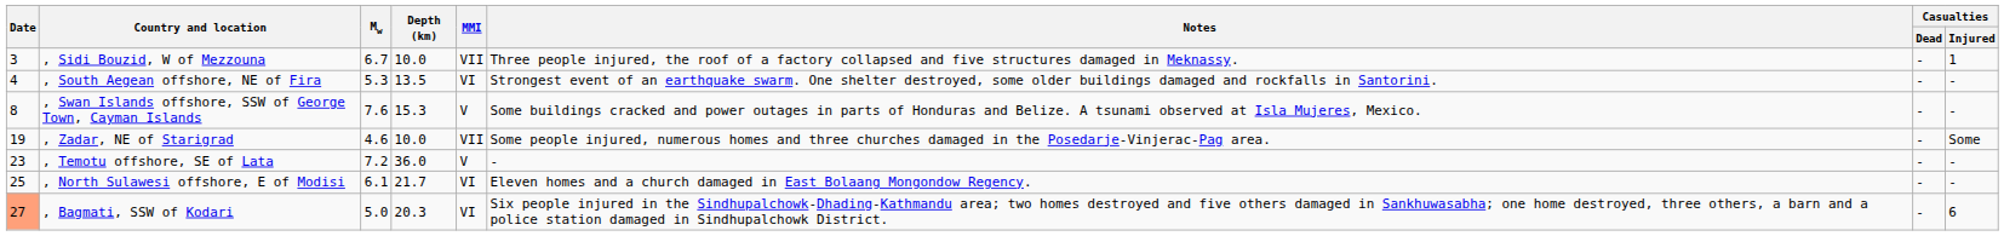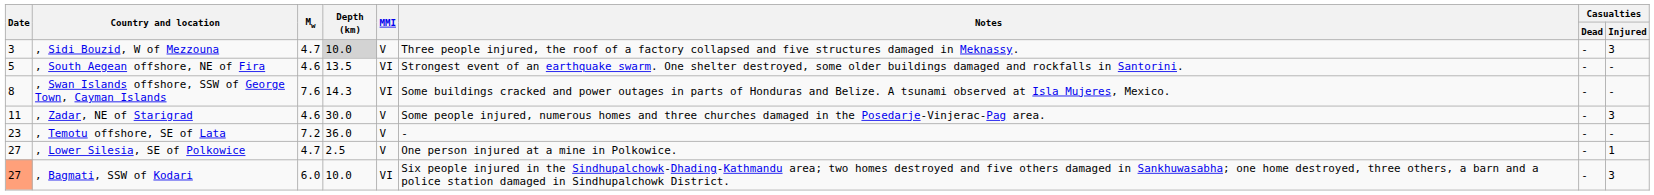 <table class="wikitable sortable" style="border:1px black;  margin-left:1em;">
 <tr>
 <th rowspan="2"><small>Date</small></th>
 <th rowspan="2" style="width: 310px"><small>Country and location</small></th>
 <th rowspan="2"><small>M<sub>w</sub></small></th>
 <th rowspan="2"><small>Depth (km)</small></th>
 <th rowspan="2"><small><a href='#'>MMI</a></small></th>
 <th rowspan="2" class="unsortable"><small>Notes</small></th>
 <th colspan="2"><small>Casualties</small></th>
 </tr>
 <tr>
 <th><small>Dead</small></th>
 <th><small>Injured</small></th>
 </tr>
 <tr>
 <td>3</td>
 <td>, <a href='#'>Sidi Bouzid</a>,  W of <a href='#'>Mezzouna</a></td>
-<td>6.7</td>
-<td>10.0</td>
-<td>VII</td>
+<td>4.7</td>
+<td style="background: lightgrey;">10.0</td>
+<td>V</td>
 <td>Three people injured, the roof of a factory collapsed and five structures damaged in <a href='#'>Meknassy</a>.</td>
 <td>-</td>
-<td>1</td>
+<td>3</td>
 </tr>
 <tr>
-<td>4</td>
+<td>5</td>
 <td>, <a href='#'>South Aegean</a> offshore,  NE of <a href='#'>Fira</a></td>
-<td>5.3</td>
+<td>4.6</td>
 <td>13.5</td>
 <td>VI</td>
 <td>Strongest event of an <a href='#'>earthquake swarm</a>. One shelter destroyed, some older buildings damaged and rockfalls in <a href='#'>Santorini</a>.</td>
 <td>-</td>
 <td>-</td>
 </tr>
 <tr>
 <td>8</td>
 <td>, <a href='#'>Swan Islands</a> offshore,  SSW of <a href='#'>George Town</a>, <a href='#'>Cayman Islands</a></td>
 <td>7.6</td>
-<td>15.3</td>
-<td>V</td>
+<td>14.3</td>
+<td>VI</td>
 <td>Some buildings cracked and power outages in parts of Honduras and Belize. A  tsunami observed at <a href='#'>Isla Mujeres</a>, Mexico.</td>
 <td>-</td>
 <td>-</td>
 </tr>
 <tr>
-<td>19</td>
+<td>11</td>
 <td>, <a href='#'>Zadar</a>,  NE of <a href='#'>Starigrad</a></td>
 <td>4.6</td>
-<td>10.0</td>
-<td>VII</td>
+<td>30.0</td>
+<td>V</td>
 <td>Some people injured, numerous homes and three churches damaged in the <a href='#'>Posedarje</a>-Vinjerac-<a href='#'>Pag</a> area.</td>
 <td>-</td>
-<td>Some</td>
+<td>3</td>
 </tr>
 <tr>
 <td>23</td>
 <td>, <a href='#'>Temotu</a> offshore,  SE of <a href='#'>Lata</a></td>
 <td>7.2</td>
 <td>36.0</td>
 <td>V</td>
 <td>-</td>
 <td>-</td>
 <td>-</td>
 </tr>
 <tr>
-<td>25</td>
-<td>, <a href='#'>North Sulawesi</a> offshore,  E of <a href='#'>Modisi</a></td>
-<td>6.1</td>
-<td>21.7</td>
-<td>VI</td>
-<td>Eleven homes and a church damaged in <a href='#'>East Bolaang Mongondow Regency</a>.</td>
+<td>27</td>
+<td>, <a href='#'>Lower Silesia</a>,  SE of <a href='#'>Polkowice</a></td>
+<td>4.7</td>
+<td>2.5</td>
+<td>V</td>
+<td>One person injured at a mine in Polkowice.</td>
 <td>-</td>
-<td>-</td>
+<td>1</td>
 </tr>
 <tr>
 <td style="background: lightsalmon;">27</td>
 <td>, <a href='#'>Bagmati</a>,  SSW of <a href='#'>Kodari</a></td>
-<td>5.0</td>
-<td>20.3</td>
+<td>6.0</td>
+<td>10.0</td>
 <td>VI</td>
 <td>Six people injured in the <a href='#'>Sindhupalchowk</a>-<a href='#'>Dhading</a>-<a href='#'>Kathmandu</a> area; two homes destroyed and five others damaged in <a href='#'>Sankhuwasabha</a>; one home destroyed, three others, a barn and a police station damaged in Sindhupalchowk District.</td>
 <td>-</td>
-<td>6</td>
+<td>3</td>
 </tr>
 <tr>
 </tr>
 </table>
